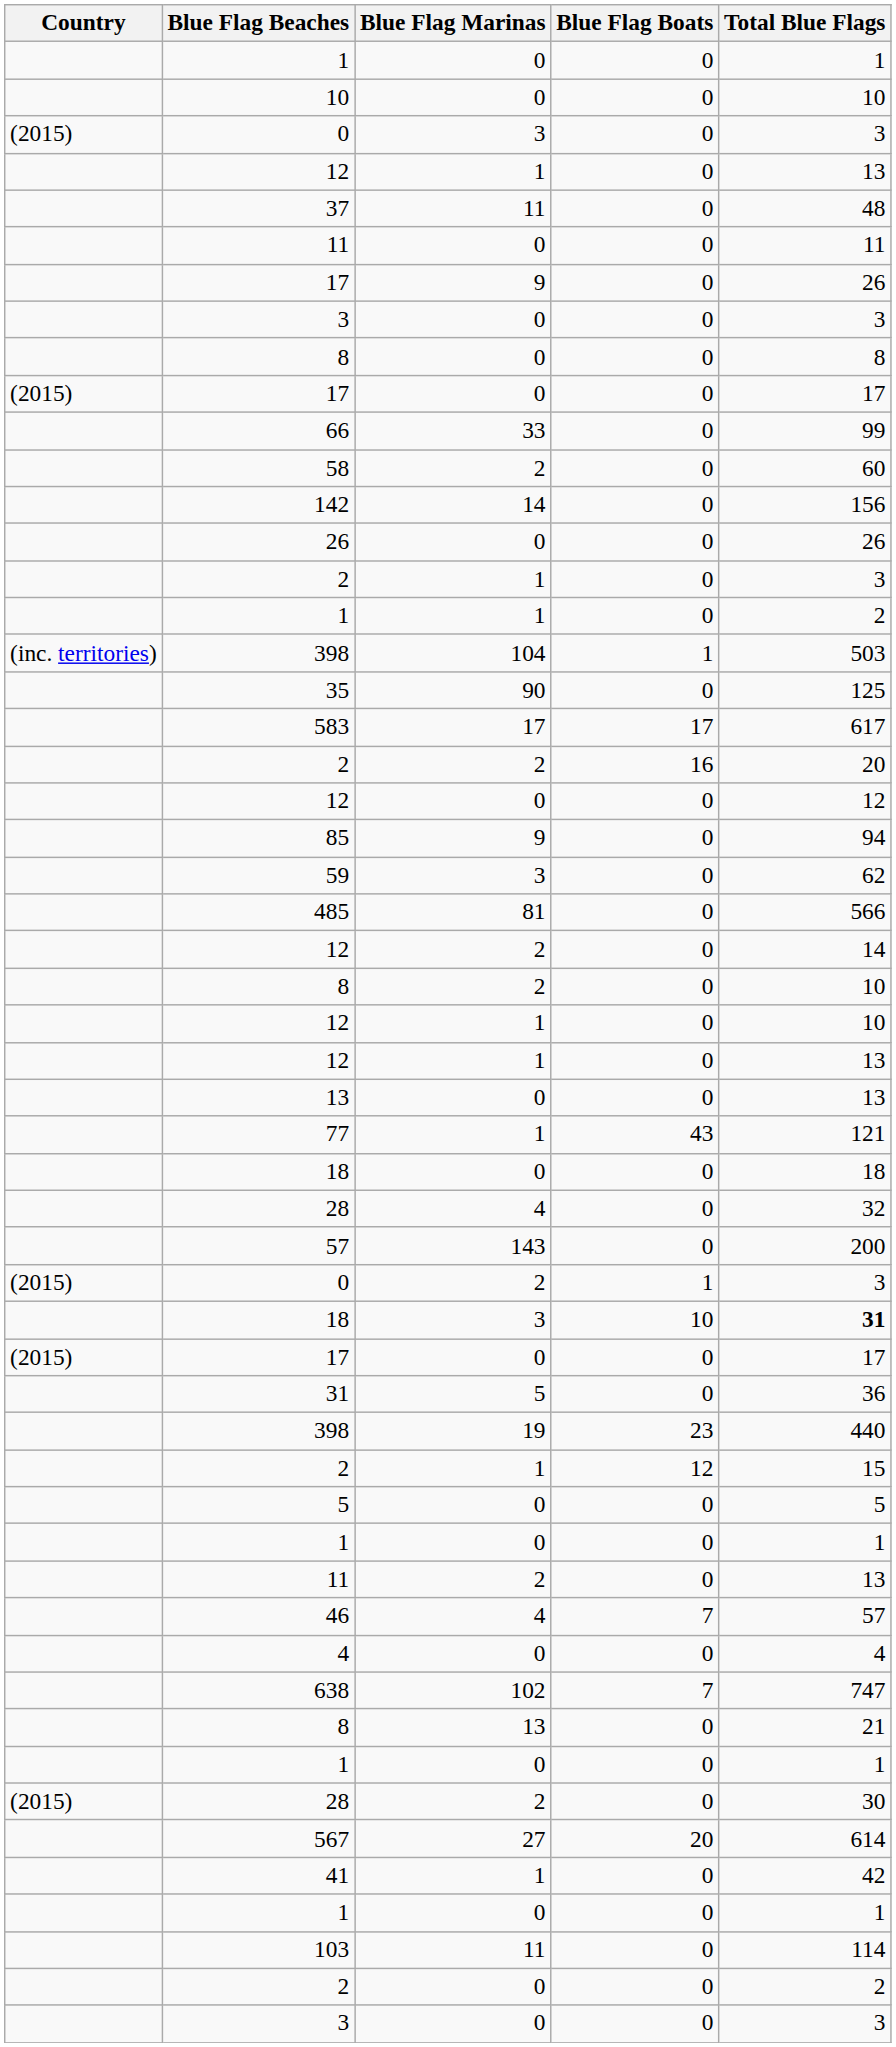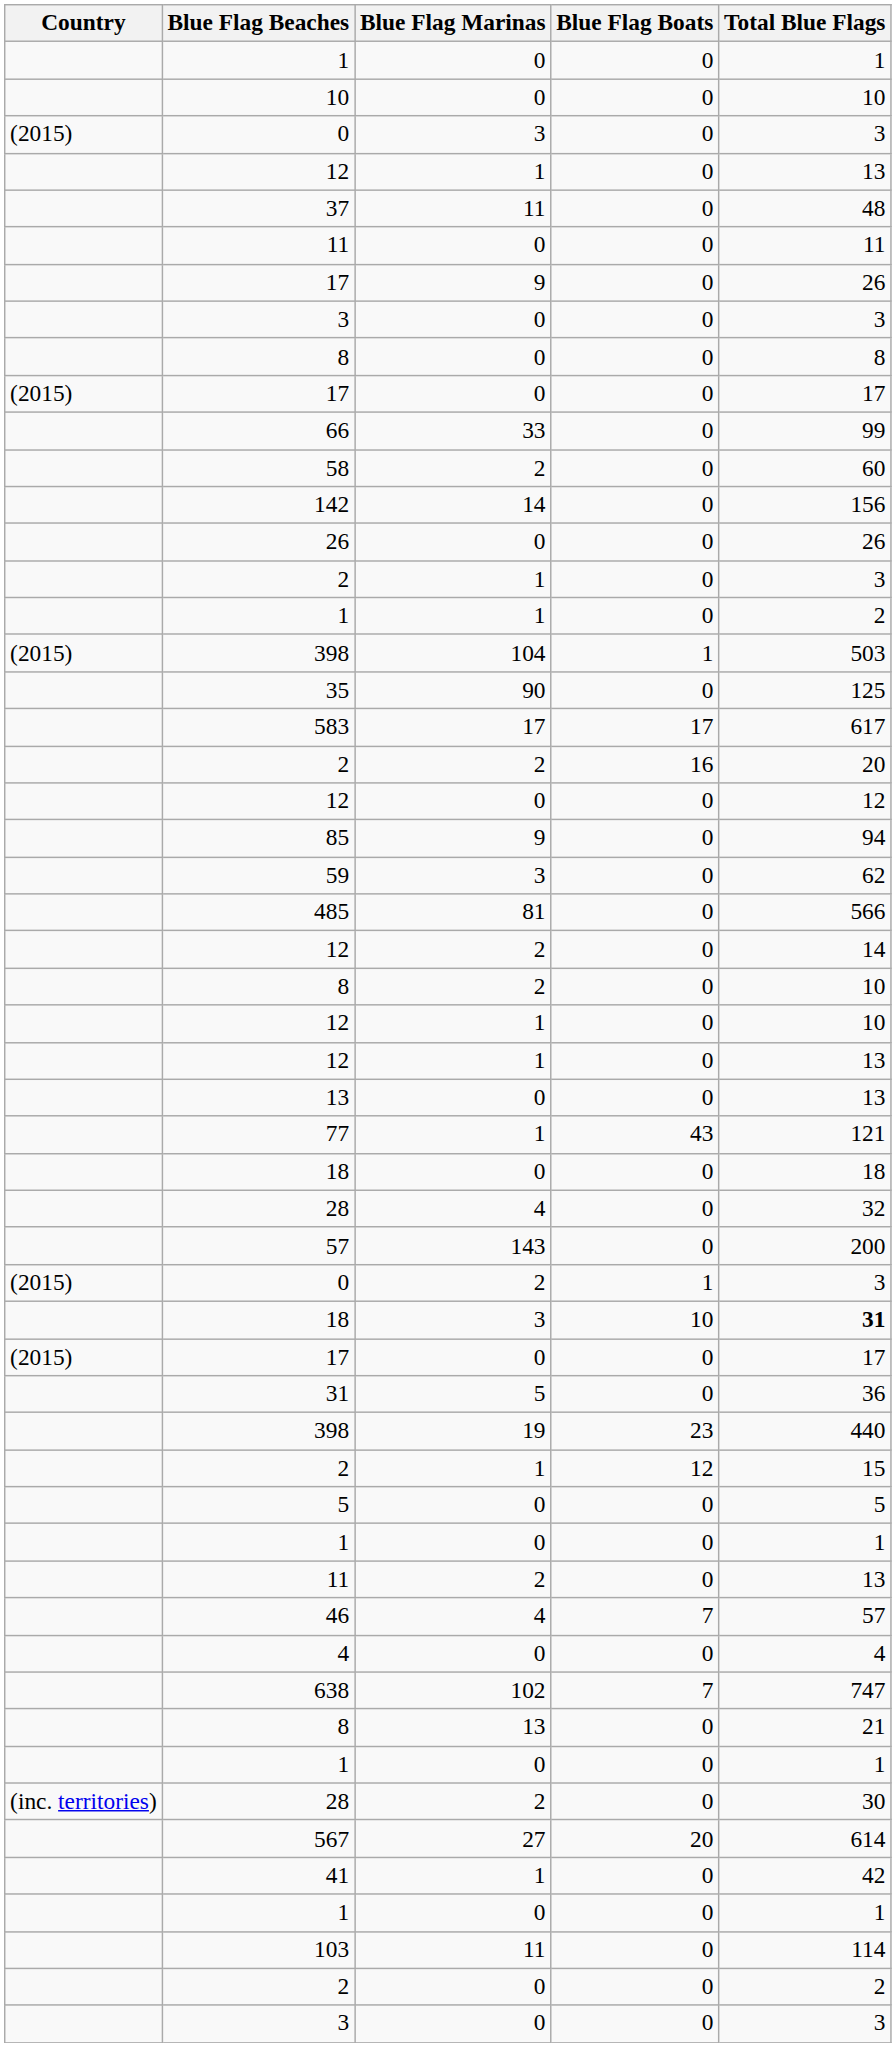 <table class="wikitable sortable" style="text-align:right">
 <tr>
 <th>Country</th>
 <th>Blue Flag Beaches</th>
 <th>Blue Flag Marinas</th>
 <th>Blue Flag Boats</th>
 <th>Total Blue Flags</th>
 </tr>
 <tr>
 <td style="text-align:left;"></td>
 <td>1</td>
 <td>0</td>
 <td>0</td>
 <td>1</td>
 </tr>
 <tr>
 <td style="text-align:left;"></td>
 <td>10</td>
 <td>0</td>
 <td>0</td>
 <td>10</td>
 </tr>
 <tr>
 <td style="text-align:left;"> (2015)</td>
 <td>0</td>
 <td>3</td>
 <td>0</td>
 <td>3</td>
 </tr>
 <tr>
 <td style="text-align:left;"></td>
 <td>12</td>
 <td>1</td>
 <td>0</td>
 <td>13</td>
 </tr>
 <tr>
 <td style="text-align:left;"></td>
 <td>37</td>
 <td>11</td>
 <td>0</td>
 <td>48</td>
 </tr>
 <tr>
 <td style="text-align:left;"></td>
 <td>11</td>
 <td>0</td>
 <td>0</td>
 <td>11</td>
 </tr>
 <tr>
 <td style="text-align:left;"></td>
 <td>17</td>
 <td>9</td>
 <td>0</td>
 <td>26</td>
 </tr>
 <tr>
 <td style="text-align:left;"></td>
 <td>3</td>
 <td>0</td>
 <td>0</td>
 <td>3</td>
 </tr>
 <tr>
 <td style="text-align:left;"></td>
 <td>8</td>
 <td>0</td>
 <td>0</td>
 <td>8</td>
 </tr>
 <tr>
 <td style="text-align:left;"> (2015)</td>
 <td>17</td>
 <td>0</td>
 <td>0</td>
 <td>17</td>
 </tr>
 <tr>
 <td style="text-align:left;"></td>
 <td>66</td>
 <td>33</td>
 <td>0</td>
 <td>99</td>
 </tr>
 <tr>
 <td style="text-align:left;"></td>
 <td>58</td>
 <td>2</td>
 <td>0</td>
 <td>60</td>
 </tr>
 <tr>
 <td style="text-align:left;"></td>
 <td>142</td>
 <td>14</td>
 <td>0</td>
 <td>156</td>
 </tr>
 <tr>
 <td style="text-align:left;"></td>
 <td>26</td>
 <td>0</td>
 <td>0</td>
 <td>26</td>
 </tr>
 <tr>
 <td style="text-align:left;"></td>
 <td>2</td>
 <td>1</td>
 <td>0</td>
 <td>3</td>
 </tr>
 <tr>
 <td style="text-align:left;"></td>
 <td>1</td>
 <td>1</td>
 <td>0</td>
 <td>2</td>
 </tr>
 <tr>
-<td style="text-align:left;"> (inc. <a href='#'>territories</a>)</td>
+<td style="text-align:left;"> (2015) </td>
 <td>398</td>
 <td>104</td>
 <td>1</td>
 <td>503</td>
 </tr>
 <tr>
 <td style="text-align:left;"></td>
 <td>35</td>
 <td>90</td>
 <td>0</td>
 <td>125</td>
 </tr>
 <tr>
 <td style="text-align:left;"></td>
 <td>583</td>
 <td>17</td>
 <td>17</td>
 <td>617</td>
 </tr>
 <tr>
 <td style="text-align:left;"></td>
 <td>2</td>
 <td>2</td>
 <td>16</td>
 <td>20</td>
 </tr>
 <tr>
 <td style="text-align:left;"></td>
 <td>12</td>
 <td>0</td>
 <td>0</td>
 <td>12</td>
 </tr>
 <tr>
 <td style="text-align:left;"></td>
 <td>85</td>
 <td>9</td>
 <td>0</td>
 <td>94</td>
 </tr>
 <tr>
 <td style="text-align:left;"></td>
 <td>59</td>
 <td>3</td>
 <td>0</td>
 <td>62</td>
 </tr>
 <tr>
 <td style="text-align:left;"></td>
 <td>485</td>
 <td>81</td>
 <td>0</td>
 <td>566</td>
 </tr>
 <tr>
 <td style="text-align:left;"></td>
 <td>12</td>
 <td>2</td>
 <td>0</td>
 <td>14</td>
 </tr>
 <tr>
 <td style="text-align:left;"></td>
 <td>8</td>
 <td>2</td>
 <td>0</td>
 <td>10</td>
 </tr>
 <tr>
 <td style="text-align:left;"></td>
 <td>12</td>
 <td>1</td>
 <td>0</td>
 <td>10</td>
 </tr>
 <tr>
 <td style="text-align:left;"></td>
 <td>12</td>
 <td>1</td>
 <td>0</td>
 <td>13</td>
 </tr>
 <tr>
 <td style="text-align:left;"></td>
 <td>13</td>
 <td>0</td>
 <td>0</td>
 <td>13</td>
 </tr>
 <tr>
 <td style="text-align:left;"></td>
 <td>77</td>
 <td>1</td>
 <td>43</td>
 <td>121</td>
 </tr>
 <tr>
 <td style="text-align:left;"></td>
 <td>18</td>
 <td>0</td>
 <td>0</td>
 <td>18</td>
 </tr>
 <tr>
 <td style="text-align:left;"></td>
 <td>28</td>
 <td>4</td>
 <td>0</td>
 <td>32</td>
 </tr>
 <tr>
 <td style="text-align:left;"></td>
 <td>57</td>
 <td>143</td>
 <td>0</td>
 <td>200</td>
 </tr>
 <tr>
 <td style="text-align:left;"> (2015) </td>
 <td>0</td>
 <td>2</td>
 <td>1</td>
 <td>3</td>
 </tr>
 <tr>
 <td style="text-align:left;"></td>
 <td>18</td>
 <td>3</td>
 <td>10</td>
 <td><strong>31</strong></td>
 </tr>
 <tr>
 <td style="text-align:left;"> (2015) </td>
 <td>17</td>
 <td>0</td>
 <td>0</td>
 <td>17</td>
 </tr>
 <tr>
 <td style="text-align:left;"></td>
 <td>31</td>
 <td>5</td>
 <td>0</td>
 <td>36</td>
 </tr>
 <tr>
 <td style="text-align:left;"></td>
 <td>398</td>
 <td>19</td>
 <td>23</td>
 <td>440</td>
 </tr>
 <tr>
 <td style="text-align:left;"><em></em></td>
 <td>2</td>
 <td>1</td>
 <td>12</td>
 <td>15</td>
 </tr>
 <tr>
 <td style="text-align:left;"></td>
 <td>5</td>
 <td>0</td>
 <td>0</td>
 <td>5</td>
 </tr>
 <tr>
 <td style="text-align:left;"></td>
 <td>1</td>
 <td>0</td>
 <td>0</td>
 <td>1</td>
 </tr>
 <tr>
 <td style="text-align:left;"></td>
 <td>11</td>
 <td>2</td>
 <td>0</td>
 <td>13</td>
 </tr>
 <tr>
 <td style="text-align:left;"></td>
 <td>46</td>
 <td>4</td>
 <td>7</td>
 <td>57</td>
 </tr>
 <tr>
 <td style="text-align:left;"></td>
 <td>4</td>
 <td>0</td>
 <td>0</td>
 <td>4</td>
 </tr>
 <tr>
 <td style="text-align:left;"></td>
 <td>638</td>
 <td>102</td>
 <td>7</td>
 <td>747</td>
 </tr>
 <tr>
 <td style="text-align:left;"></td>
 <td>8</td>
 <td>13</td>
 <td>0</td>
 <td>21</td>
 </tr>
 <tr>
 <td style="text-align:left;"></td>
 <td>1</td>
 <td>0</td>
 <td>0</td>
 <td>1</td>
 </tr>
 <tr>
-<td style="text-align:left;"> (2015) </td>
+<td style="text-align:left;"> (inc. <a href='#'>territories</a>)</td>
 <td>28</td>
 <td>2</td>
 <td>0</td>
 <td>30</td>
 </tr>
 <tr>
 <td style="text-align:left;"></td>
 <td>567</td>
 <td>27</td>
 <td>20</td>
 <td>614</td>
 </tr>
 <tr>
 <td style="text-align:left;"></td>
 <td>41</td>
 <td>1</td>
 <td>0</td>
 <td>42</td>
 </tr>
 <tr>
 <td style="text-align:left;"></td>
 <td>1</td>
 <td>0</td>
 <td>0</td>
 <td>1</td>
 </tr>
 <tr>
 <td style="text-align:left;"></td>
 <td>103</td>
 <td>11</td>
 <td>0</td>
 <td>114</td>
 </tr>
 <tr>
 <td style="text-align:left;"></td>
 <td>2</td>
 <td>0</td>
 <td>0</td>
 <td>2</td>
 </tr>
 <tr>
 <td style="text-align:left;"><em></em></td>
 <td>3</td>
 <td>0</td>
 <td>0</td>
 <td>3</td>
 </tr>
 </table>
